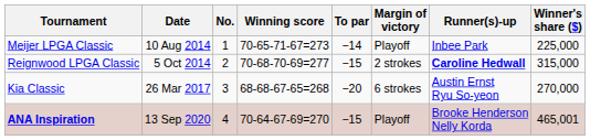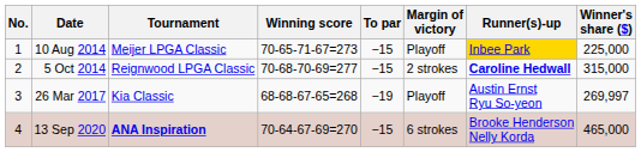 <table class="wikitable" style="font-size:95%;">
 <tr>
+<th>No.</th>
+<th>Date</th>
 <th>Tournament</th>
-<th>Date</th>
-<th>No.</th>
 <th>Winning score</th>
 <th>To par</th>
 <th>Margin of<br>victory</th>
 <th>Runner(s)-up</th>
 <th>Winner's<br>share (<a href='#'>$</a>)</th>
 </tr>
 <tr>
+<td align=center>1</td>
+<td align=right>10 Aug <a href='#'>2014</a></td>
 <td><a href='#'>Meijer LPGA Classic</a></td>
-<td align=right>10 Aug <a href='#'>2014</a></td>
-<td align=center>1</td>
 <td align=right>70-65-71-67=273</td>
-<td align=center>−14</td>
+<td align=center>−15</td>
 <td>Playoff</td>
-<td> <a href='#'>Inbee Park</a></td>
+<td style="background: gold;"> <a href='#'>Inbee Park</a></td>
 <td align=center>225,000</td>
 </tr>
 <tr>
+<td align=center>2</td>
+<td align=right>5 Oct <a href='#'>2014</a></td>
 <td><a href='#'>Reignwood LPGA Classic</a></td>
-<td align=right>5 Oct <a href='#'>2014</a></td>
-<td align=center>2</td>
 <td align=right>70-68-70-69=277</td>
 <td align=center>−15</td>
 <td>2 strokes</td>
 <td><strong> <a href='#'>Caroline Hedwall</a></strong></td>
 <td align=center>315,000</td>
 </tr>
 <tr>
+<td align=center>3</td>
+<td align=right>26 Mar <a href='#'>2017</a></td>
 <td><a href='#'>Kia Classic</a></td>
-<td align=right>26 Mar <a href='#'>2017</a></td>
-<td align=center>3</td>
 <td align=right>68-68-67-65=268</td>
-<td align=center>−20</td>
-<td>6 strokes</td>
+<td align=center>−19</td>
+<td>Playoff</td>
 <td> <a href='#'>Austin Ernst</a><br> <a href='#'>Ryu So-yeon</a></td>
-<td align=center>270,000</td>
+<td align=center>269,997</td>
 </tr>
 <tr style="background:#e5d1cb;">
+<td align=center>4</td>
+<td align=right>13 Sep <a href='#'>2020</a></td>
 <td><strong><a href='#'>ANA Inspiration</a></strong></td>
-<td align=right>13 Sep <a href='#'>2020</a></td>
-<td align=center>4</td>
 <td align=right>70-64-67-69=270</td>
 <td align=center>−15</td>
-<td>Playoff</td>
+<td>6 strokes</td>
 <td> <a href='#'>Brooke Henderson</a><br> <a href='#'>Nelly Korda</a></td>
-<td align=center>465,001</td>
+<td align=center>465,000</td>
 </tr>
 </table>
